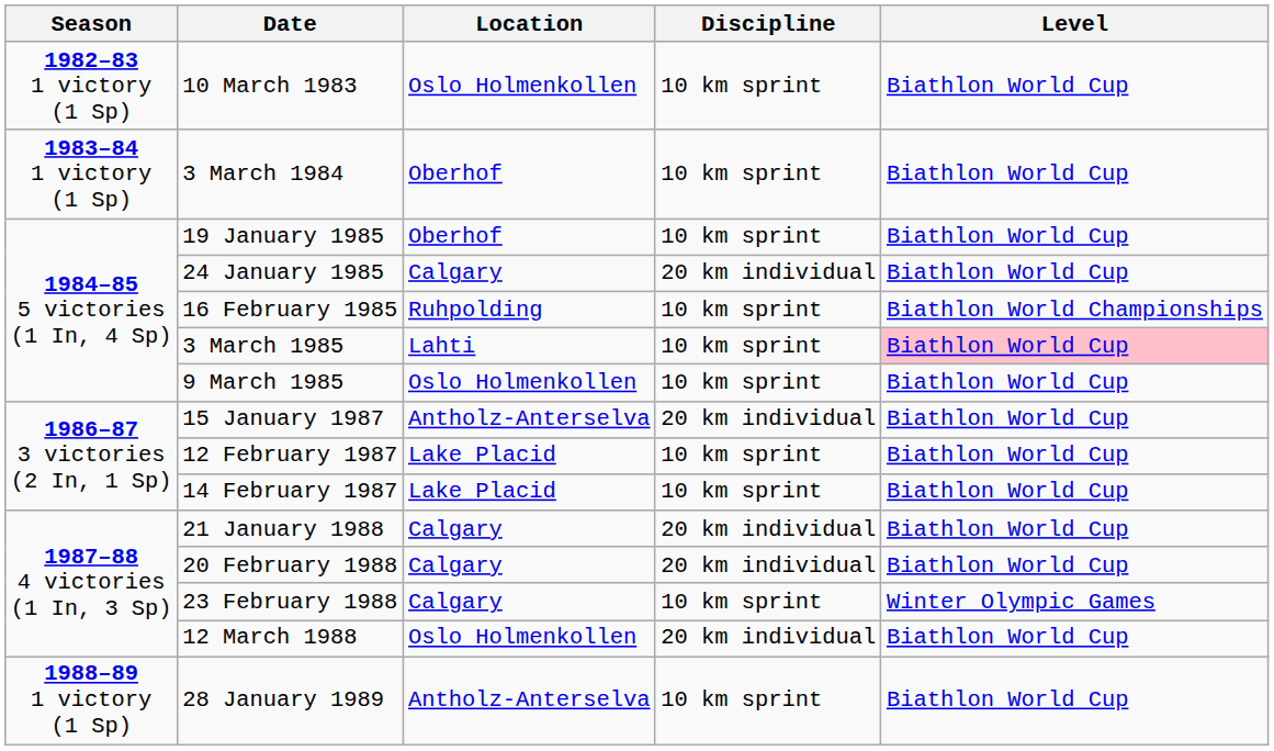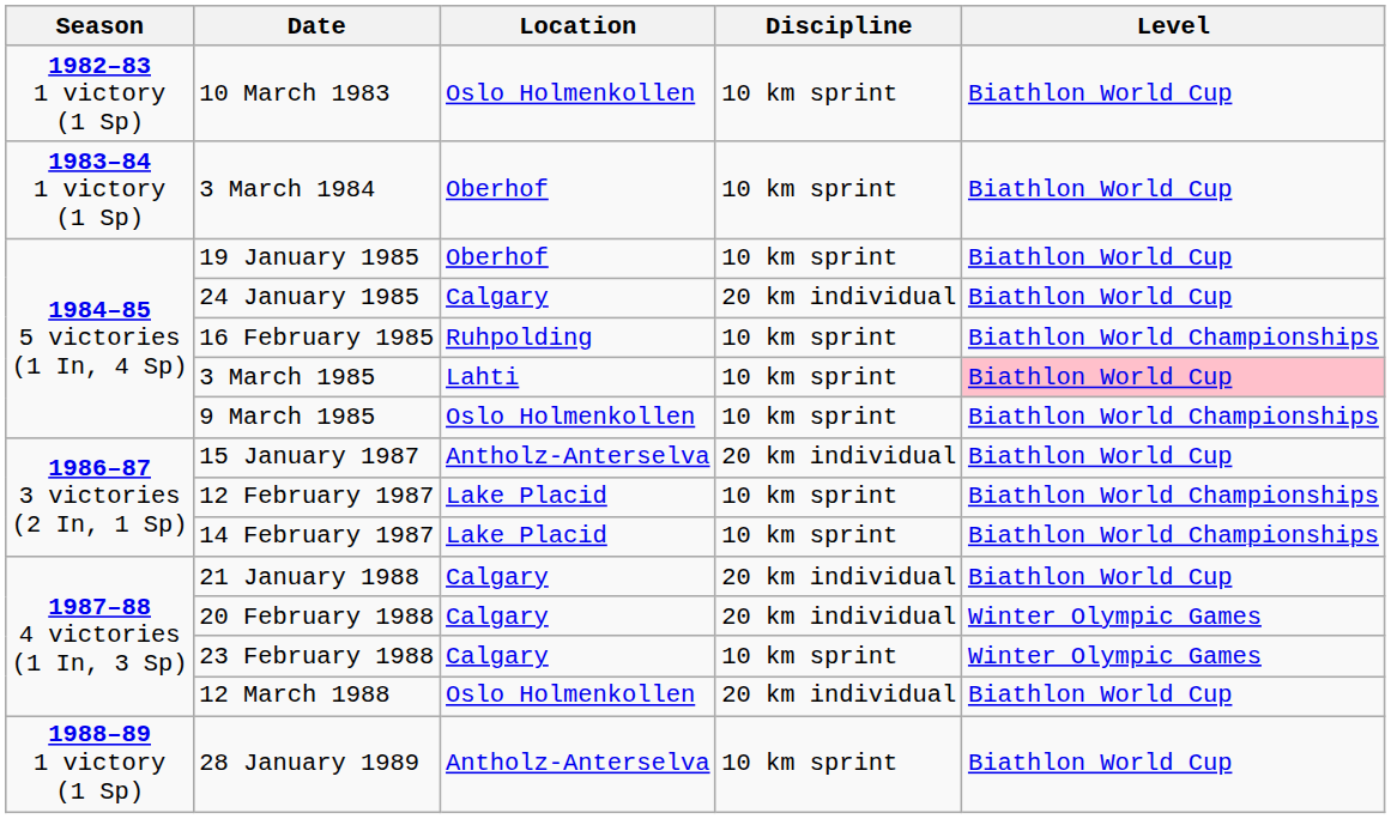 <table class="wikitable">
 <tr>
 <th>Season</th>
 <th>Date</th>
 <th>Location</th>
 <th>Discipline</th>
 <th>Level</th>
 </tr>
 <tr>
 <td rowspan="1" style="text-align:center;"><strong><a href='#'>1982–83</a></strong> <br> 1 victory <br> (1 Sp)</td>
 <td>10 March 1983</td>
 <td> <a href='#'>Oslo Holmenkollen</a></td>
 <td>10 km sprint</td>
 <td><a href='#'>Biathlon World Cup</a></td>
 </tr>
 <tr>
 <td rowspan="1" style="text-align:center;"><strong><a href='#'>1983–84</a></strong> <br> 1 victory <br> (1 Sp)</td>
 <td>3 March 1984</td>
 <td> <a href='#'>Oberhof</a></td>
 <td>10 km sprint</td>
 <td><a href='#'>Biathlon World Cup</a></td>
 </tr>
 <tr>
 <td rowspan="5" style="text-align:center;"><strong><a href='#'>1984–85</a></strong> <br> 5 victories <br> (1 In, 4 Sp)</td>
 <td>19 January 1985</td>
 <td> <a href='#'>Oberhof</a></td>
 <td>10 km sprint</td>
 <td><a href='#'>Biathlon World Cup</a></td>
 </tr>
 <tr>
 <td>24 January 1985</td>
 <td> <a href='#'>Calgary</a></td>
 <td>20 km individual</td>
 <td><a href='#'>Biathlon World Cup</a></td>
 </tr>
 <tr>
 <td>16 February 1985</td>
 <td> <a href='#'>Ruhpolding</a></td>
 <td>10 km sprint</td>
 <td><a href='#'>Biathlon World Championships</a></td>
 </tr>
 <tr>
 <td>3 March 1985</td>
 <td> <a href='#'>Lahti</a></td>
 <td>10 km sprint</td>
 <td style="background: pink;"><a href='#'>Biathlon World Cup</a></td>
 </tr>
 <tr>
 <td>9 March 1985</td>
 <td> <a href='#'>Oslo Holmenkollen</a></td>
 <td>10 km sprint</td>
-<td><a href='#'>Biathlon World Cup</a></td>
+<td><a href='#'>Biathlon World Championships</a></td>
 </tr>
 <tr>
 <td rowspan="3" style="text-align:center;"><strong><a href='#'>1986–87</a></strong> <br> 3 victories <br> (2 In, 1 Sp)</td>
 <td>15 January 1987</td>
 <td> <a href='#'>Antholz-Anterselva</a></td>
 <td>20 km individual</td>
 <td><a href='#'>Biathlon World Cup</a></td>
 </tr>
 <tr>
 <td>12 February 1987</td>
 <td> <a href='#'>Lake Placid</a></td>
 <td>10 km sprint</td>
-<td><a href='#'>Biathlon World Cup</a></td>
+<td><a href='#'>Biathlon World Championships</a></td>
 </tr>
 <tr>
 <td>14 February 1987</td>
 <td> <a href='#'>Lake Placid</a></td>
 <td>10 km sprint</td>
-<td><a href='#'>Biathlon World Cup</a></td>
+<td><a href='#'>Biathlon World Championships</a></td>
 </tr>
 <tr>
 <td rowspan="4" style="text-align:center;"><strong><a href='#'>1987–88</a></strong> <br> 4 victories <br> (1 In, 3 Sp)</td>
 <td>21 January 1988</td>
 <td> <a href='#'>Calgary</a></td>
 <td>20 km individual</td>
 <td><a href='#'>Biathlon World Cup</a></td>
 </tr>
 <tr>
 <td>20 February 1988</td>
 <td> <a href='#'>Calgary</a></td>
 <td>20 km individual</td>
-<td><a href='#'>Biathlon World Cup</a></td>
+<td><a href='#'>Winter Olympic Games</a></td>
 </tr>
 <tr>
 <td>23 February 1988</td>
 <td> <a href='#'>Calgary</a></td>
 <td>10 km sprint</td>
 <td><a href='#'>Winter Olympic Games</a></td>
 </tr>
 <tr>
 <td>12 March 1988</td>
 <td> <a href='#'>Oslo Holmenkollen</a></td>
 <td>20 km individual</td>
 <td><a href='#'>Biathlon World Cup</a></td>
 </tr>
 <tr>
 <td rowspan="1" style="text-align:center;"><strong><a href='#'>1988–89</a></strong> <br> 1 victory <br> (1 Sp)</td>
 <td>28 January 1989</td>
 <td> <a href='#'>Antholz-Anterselva</a></td>
 <td>10 km sprint</td>
 <td><a href='#'>Biathlon World Cup</a></td>
 </tr>
 </table>
